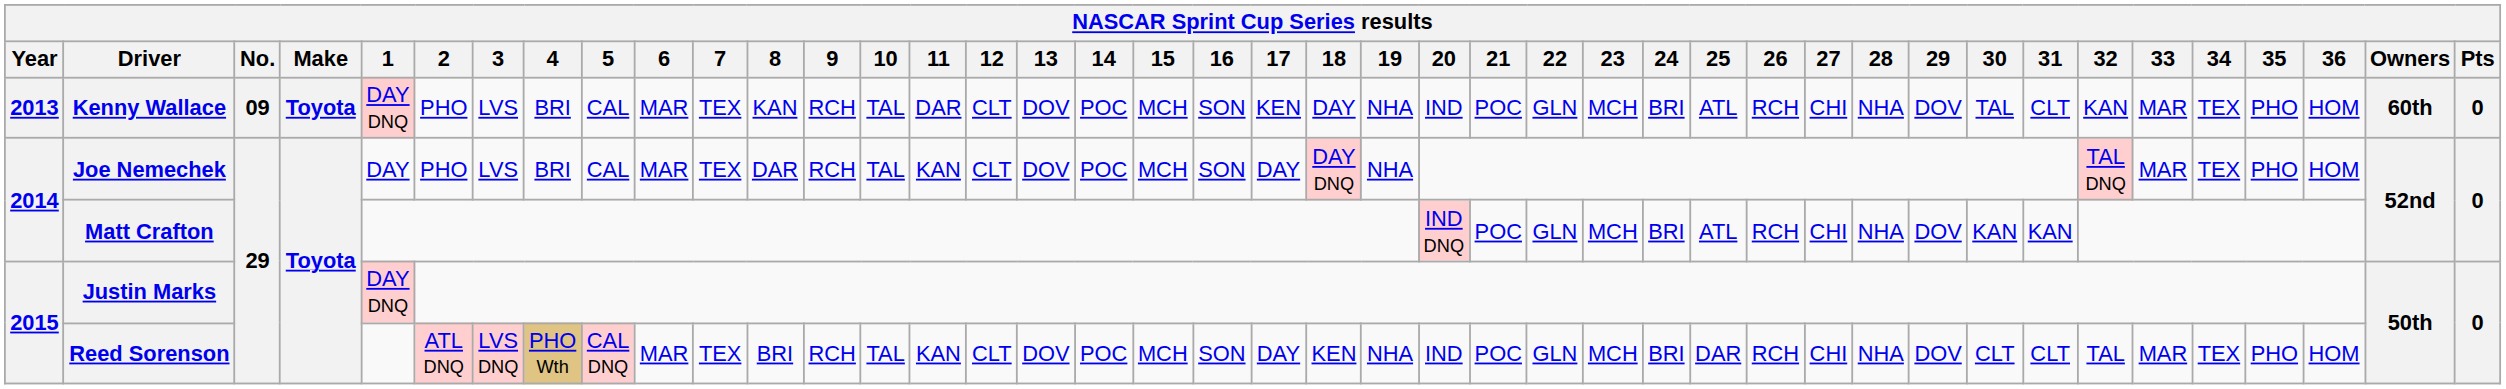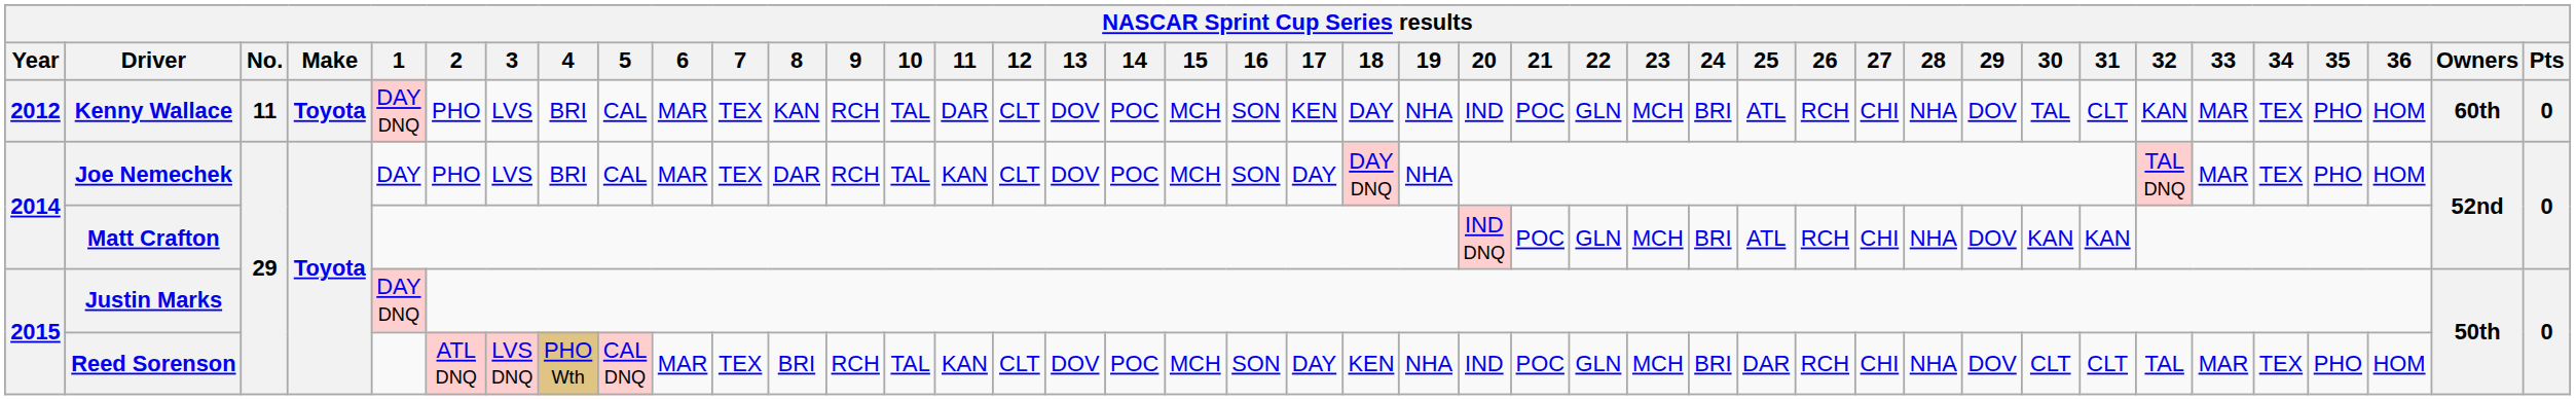 <table class="wikitable" style="text-align:center; font-size:75%">
 <tr>
 <th colspan=45><a href='#'>NASCAR Sprint Cup Series</a> results</th>
 </tr>
 <tr>
 <th>Year</th>
 <th>Driver</th>
 <th>No.</th>
 <th>Make</th>
 <th>1</th>
 <th>2</th>
 <th>3</th>
 <th>4</th>
 <th>5</th>
 <th>6</th>
 <th>7</th>
 <th>8</th>
 <th>9</th>
 <th>10</th>
 <th>11</th>
 <th>12</th>
 <th>13</th>
 <th>14</th>
 <th>15</th>
 <th>16</th>
 <th>17</th>
 <th>18</th>
 <th>19</th>
 <th>20</th>
 <th>21</th>
 <th>22</th>
 <th>23</th>
 <th>24</th>
 <th>25</th>
 <th>26</th>
 <th>27</th>
 <th>28</th>
 <th>29</th>
 <th>30</th>
 <th>31</th>
 <th>32</th>
 <th>33</th>
 <th>34</th>
 <th>35</th>
 <th>36</th>
 <th>Owners</th>
 <th>Pts</th>
 </tr>
 <tr>
-<th><a href='#'>2013</a></th>
+<th><a href='#'>2012</a></th>
 <th><a href='#'>Kenny Wallace</a></th>
-<th>09</th>
+<th>11</th>
 <th><a href='#'>Toyota</a></th>
 <td style="background:#FFCFCF;"><a href='#'>DAY</a><br><small>DNQ</small></td>
 <td><a href='#'>PHO</a></td>
 <td><a href='#'>LVS</a></td>
 <td><a href='#'>BRI</a></td>
 <td><a href='#'>CAL</a></td>
 <td><a href='#'>MAR</a></td>
 <td><a href='#'>TEX</a></td>
 <td><a href='#'>KAN</a></td>
 <td><a href='#'>RCH</a></td>
 <td><a href='#'>TAL</a></td>
 <td><a href='#'>DAR</a></td>
 <td><a href='#'>CLT</a></td>
 <td><a href='#'>DOV</a></td>
 <td><a href='#'>POC</a></td>
 <td><a href='#'>MCH</a></td>
 <td><a href='#'>SON</a></td>
 <td><a href='#'>KEN</a></td>
 <td><a href='#'>DAY</a></td>
 <td><a href='#'>NHA</a></td>
 <td><a href='#'>IND</a></td>
 <td><a href='#'>POC</a></td>
 <td><a href='#'>GLN</a></td>
 <td><a href='#'>MCH</a></td>
 <td><a href='#'>BRI</a></td>
 <td><a href='#'>ATL</a></td>
 <td><a href='#'>RCH</a></td>
 <td><a href='#'>CHI</a></td>
 <td><a href='#'>NHA</a></td>
 <td><a href='#'>DOV</a></td>
 <td><a href='#'>TAL</a></td>
 <td><a href='#'>CLT</a></td>
 <td><a href='#'>KAN</a></td>
 <td><a href='#'>MAR</a></td>
 <td><a href='#'>TEX</a></td>
 <td><a href='#'>PHO</a></td>
 <td><a href='#'>HOM</a></td>
 <th>60th</th>
 <th>0</th>
 </tr>
 <tr>
 <th rowspan=2><a href='#'>2014</a></th>
 <th><a href='#'>Joe Nemechek</a></th>
 <th rowspan=4>29</th>
 <th rowspan=4><a href='#'>Toyota</a></th>
 <td><a href='#'>DAY</a></td>
 <td><a href='#'>PHO</a></td>
 <td><a href='#'>LVS</a></td>
 <td><a href='#'>BRI</a></td>
 <td><a href='#'>CAL</a></td>
 <td><a href='#'>MAR</a></td>
 <td><a href='#'>TEX</a></td>
 <td><a href='#'>DAR</a></td>
 <td><a href='#'>RCH</a></td>
 <td><a href='#'>TAL</a></td>
 <td><a href='#'>KAN</a></td>
 <td><a href='#'>CLT</a></td>
 <td><a href='#'>DOV</a></td>
 <td><a href='#'>POC</a></td>
 <td><a href='#'>MCH</a></td>
 <td><a href='#'>SON</a></td>
 <td><a href='#'>DAY</a></td>
 <td style="background:#FFCFCF;"><a href='#'>DAY</a><br><small>DNQ</small></td>
 <td><a href='#'>NHA</a></td>
 <td colspan=12></td>
 <td style="background:#FFCFCF;"><a href='#'>TAL</a><br><small>DNQ</small></td>
 <td><a href='#'>MAR</a></td>
 <td><a href='#'>TEX</a></td>
 <td><a href='#'>PHO</a></td>
 <td><a href='#'>HOM</a></td>
 <th rowspan=2>52nd</th>
 <th rowspan=2>0</th>
 </tr>
 <tr>
 <th><a href='#'>Matt Crafton</a></th>
 <td colspan=19></td>
 <td style="background:#FFCFCF;"><a href='#'>IND</a><br><small>DNQ</small></td>
 <td><a href='#'>POC</a></td>
 <td><a href='#'>GLN</a></td>
 <td><a href='#'>MCH</a></td>
 <td><a href='#'>BRI</a></td>
 <td><a href='#'>ATL</a></td>
 <td><a href='#'>RCH</a></td>
 <td><a href='#'>CHI</a></td>
 <td><a href='#'>NHA</a></td>
 <td><a href='#'>DOV</a></td>
 <td><a href='#'>KAN</a></td>
 <td><a href='#'>KAN</a></td>
 <td colspan=5></td>
 </tr>
 <tr>
 <th rowspan=2><a href='#'>2015</a></th>
 <th><a href='#'>Justin Marks</a></th>
 <td style="background:#FFCFCF;"><a href='#'>DAY</a><br><small>DNQ</small></td>
 <td colspan=35></td>
 <th rowspan=2>50th</th>
 <th rowspan=2>0</th>
 </tr>
 <tr>
 <th><a href='#'>Reed Sorenson</a></th>
 <td></td>
 <td style="background:#FFCFCF;"><a href='#'>ATL</a><br><small>DNQ</small></td>
 <td style="background:#FFCFCF;"><a href='#'>LVS</a><br><small>DNQ</small></td>
 <td style="background:#DFC484;"><a href='#'>PHO</a><br><small>Wth</small></td>
 <td style="background:#FFCFCF;"><a href='#'>CAL</a><br><small>DNQ</small></td>
 <td><a href='#'>MAR</a></td>
 <td><a href='#'>TEX</a></td>
 <td><a href='#'>BRI</a></td>
 <td><a href='#'>RCH</a></td>
 <td><a href='#'>TAL</a></td>
 <td><a href='#'>KAN</a></td>
 <td><a href='#'>CLT</a></td>
 <td><a href='#'>DOV</a></td>
 <td><a href='#'>POC</a></td>
 <td><a href='#'>MCH</a></td>
 <td><a href='#'>SON</a></td>
 <td><a href='#'>DAY</a></td>
 <td><a href='#'>KEN</a></td>
 <td><a href='#'>NHA</a></td>
 <td><a href='#'>IND</a></td>
 <td><a href='#'>POC</a></td>
 <td><a href='#'>GLN</a></td>
 <td><a href='#'>MCH</a></td>
 <td><a href='#'>BRI</a></td>
 <td><a href='#'>DAR</a></td>
 <td><a href='#'>RCH</a></td>
 <td><a href='#'>CHI</a></td>
 <td><a href='#'>NHA</a></td>
 <td><a href='#'>DOV</a></td>
 <td><a href='#'>CLT</a></td>
 <td><a href='#'>CLT</a></td>
 <td><a href='#'>TAL</a></td>
 <td><a href='#'>MAR</a></td>
 <td><a href='#'>TEX</a></td>
 <td><a href='#'>PHO</a></td>
 <td><a href='#'>HOM</a></td>
 </tr>
 </table>
